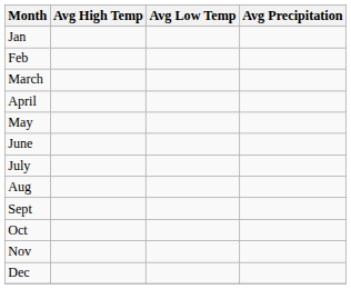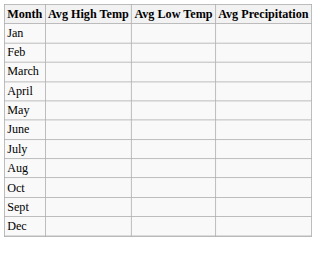 <table class="wikitable">
 <tr>
 <th>Month</th>
 <th>Avg High Temp </th>
 <th>Avg Low Temp </th>
 <th>Avg Precipitation </th>
 </tr>
 <tr>
 <td>Jan</td>
 <td></td>
 <td></td>
 <td></td>
 </tr>
 <tr>
 <td>Feb</td>
 <td></td>
 <td></td>
 <td></td>
 </tr>
 <tr>
 <td>March</td>
 <td></td>
 <td></td>
 <td></td>
 </tr>
 <tr>
 <td>April</td>
 <td></td>
 <td></td>
 <td></td>
 </tr>
 <tr>
 <td>May</td>
 <td></td>
 <td></td>
 <td></td>
 </tr>
 <tr>
 <td>June</td>
 <td></td>
 <td></td>
 <td></td>
 </tr>
 <tr>
 <td>July</td>
 <td></td>
 <td></td>
 <td></td>
 </tr>
 <tr>
 <td>Aug</td>
 <td></td>
 <td></td>
 <td></td>
 </tr>
 <tr>
-<td>Sept</td>
-<td></td>
-<td></td>
-<td></td>
-</tr>
-<tr>
 <td>Oct</td>
 <td></td>
 <td></td>
 <td></td>
 </tr>
 <tr>
-<td>Nov</td>
+<td>Sept</td>
 <td></td>
 <td></td>
 <td></td>
 </tr>
 <tr>
 <td>Dec</td>
 <td></td>
 <td></td>
 <td></td>
 </tr>
 <tr>
 </tr>
 </table>
